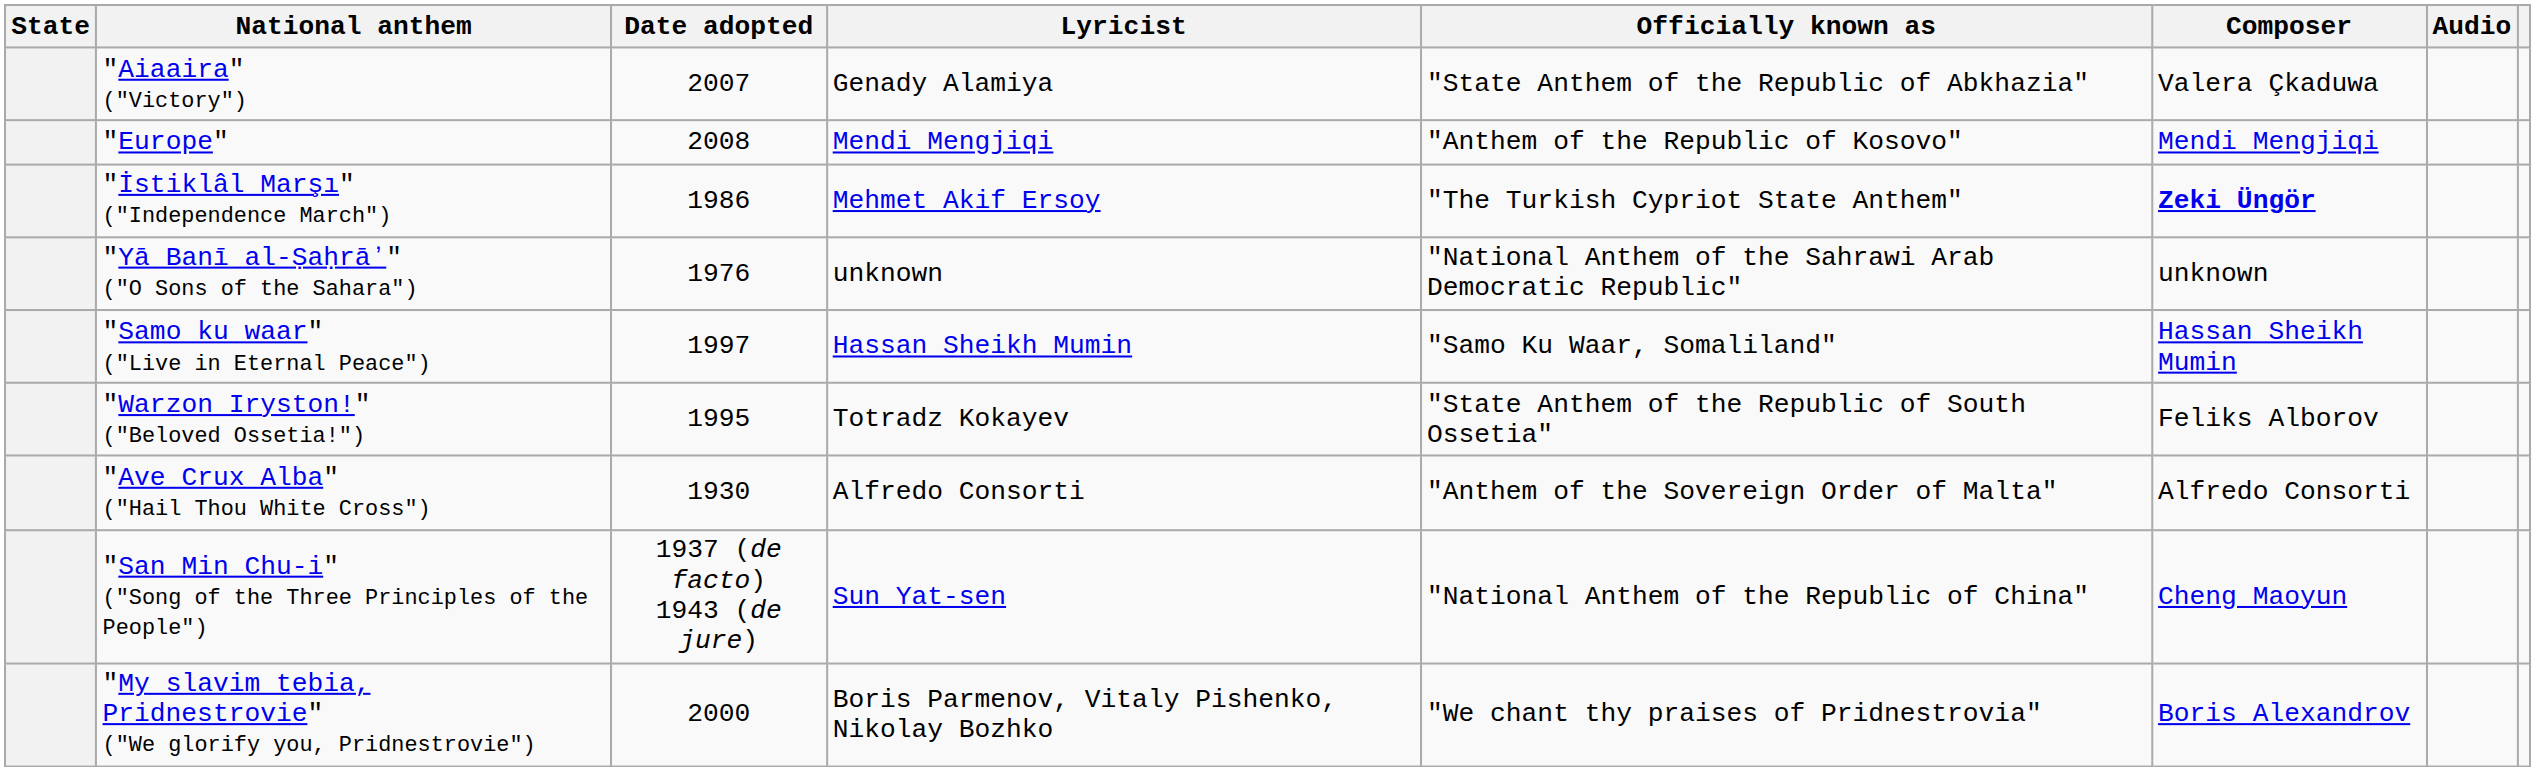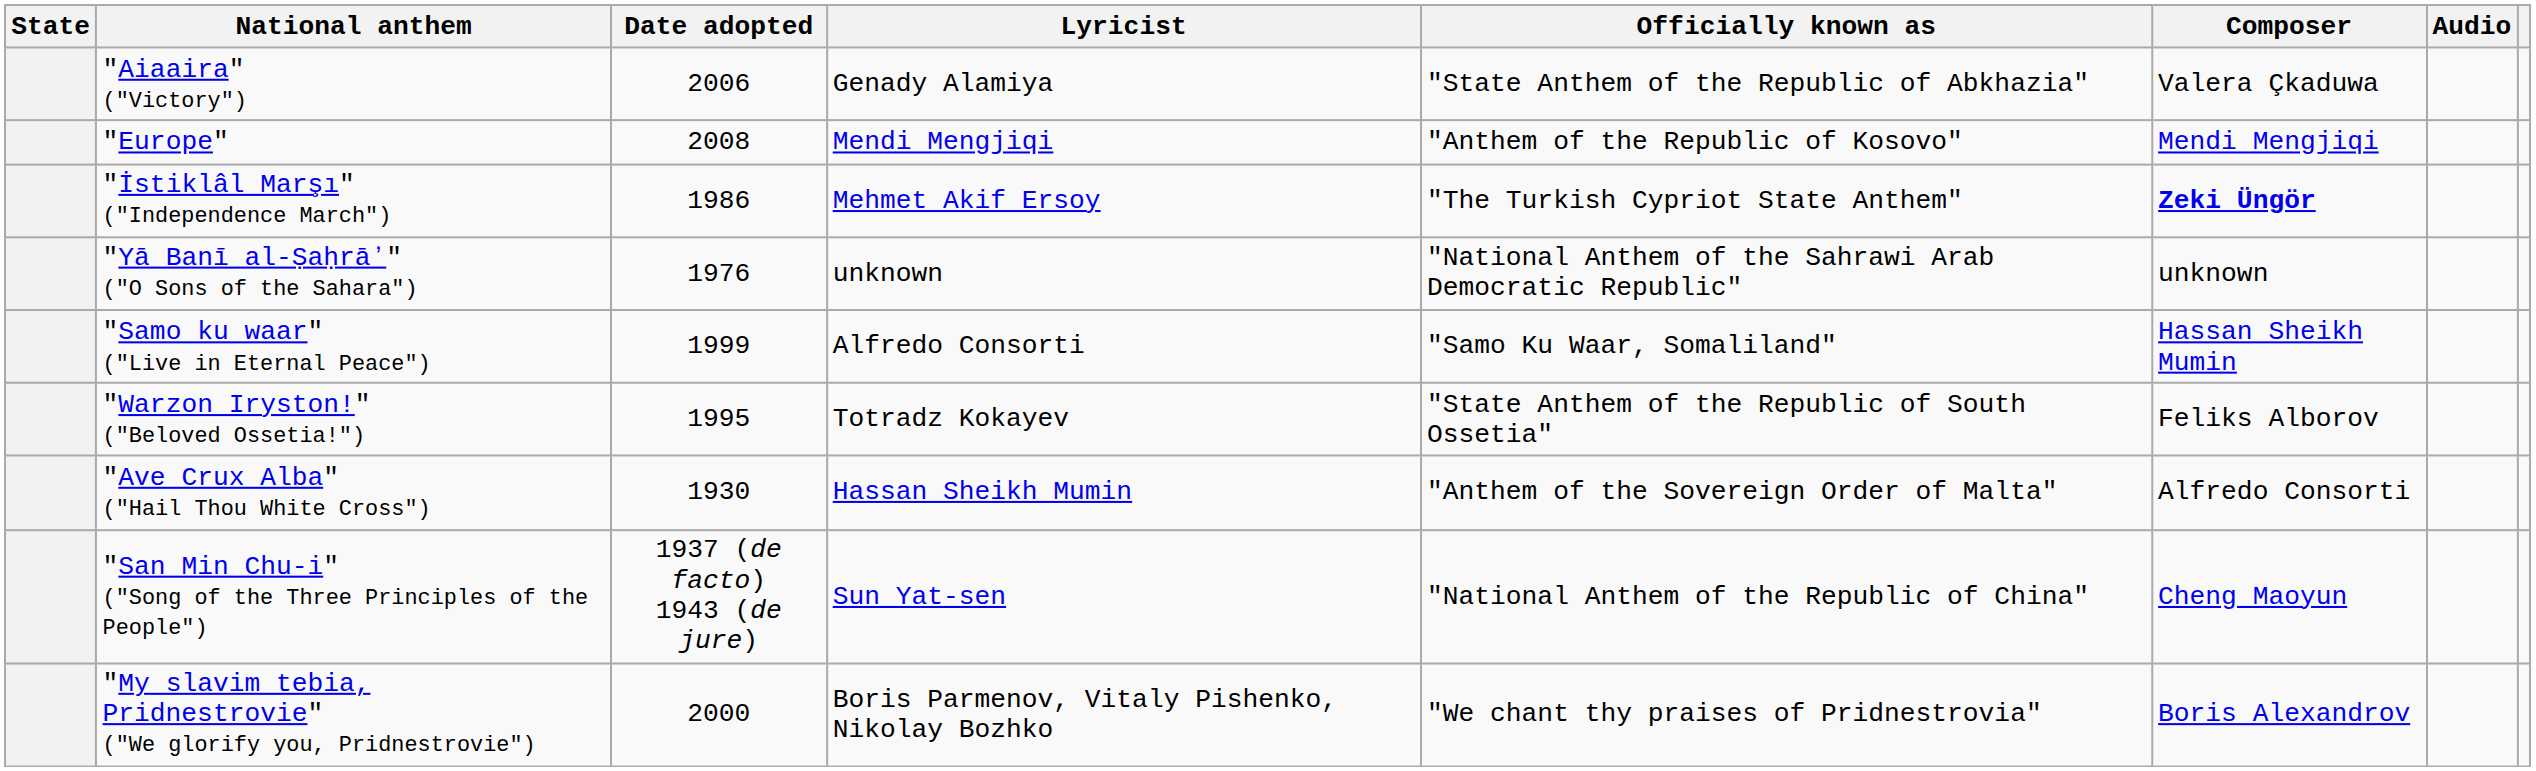 <table class="wikitable plainrowheaders sortable" border=1>
 <tr>
 <th scope=col>State</th>
 <th scope=col>National anthem</th>
 <th scope=col>Date adopted</th>
 <th scope=col>Lyricist</th>
 <th scope=col>Officially known as</th>
 <th scope=col>Composer</th>
 <th scope=col>Audio</th>
 <th scope=col></th>
 </tr>
 <tr>
 <th scope=row> </th>
 <td>"<a href='#'>Aiaaira</a>"<br><small>("Victory")</small></td>
-<td align=center>2007</td>
+<td align=center>2006</td>
 <td>Genady Alamiya</td>
 <td>"State Anthem of the Republic of Abkhazia"</td>
 <td>Valera Çkaduwa</td>
 <td></td>
 <td align="center"></td>
 </tr>
 <tr>
 <th scope=row> </th>
 <td>"<a href='#'>Europe</a>"</td>
 <td align=center>2008</td>
 <td><a href='#'>Mendi Mengjiqi</a></td>
 <td>"Anthem of the Republic of Kosovo"</td>
 <td><a href='#'>Mendi Mengjiqi</a></td>
 <td></td>
 <td align="center"></td>
 </tr>
 <tr>
 <th scope=row> </th>
 <td>"<a href='#'>İstiklâl Marşı</a>"<br><small>("Independence March")</small></td>
 <td align=center>1986</td>
 <td><a href='#'>Mehmet Akif Ersoy</a></td>
 <td>"The Turkish Cypriot State Anthem"</td>
 <td><strong><a href='#'>Zeki Üngör</a></strong></td>
 <td></td>
 <td align="center"></td>
 </tr>
 <tr>
 <th scope=row> </th>
 <td>"<a href='#'>Yā Banī al-Ṣaḥrāʼ</a>"<br><small>("O Sons of the Sahara")</small></td>
 <td align=center>1976</td>
 <td>unknown</td>
 <td>"National Anthem of the Sahrawi Arab Democratic Republic"</td>
 <td>unknown</td>
 <td></td>
 <td align="center"></td>
 </tr>
 <tr>
 <th scope=row> </th>
 <td>"<a href='#'>Samo ku waar</a>"<br><small>("Live in Eternal Peace")</small></td>
-<td align=center>1997</td>
-<td><a href='#'>Hassan Sheikh Mumin</a></td>
+<td align=center>1999</td>
+<td>Alfredo Consorti</td>
 <td>"Samo Ku Waar, Somaliland"</td>
 <td><a href='#'>Hassan Sheikh Mumin</a></td>
 <td></td>
 <td align="center"></td>
 </tr>
 <tr>
 <th scope=row> </th>
 <td>"<a href='#'>Warzon Iryston!</a>"<br><small>("Beloved Ossetia!")</small></td>
 <td align=center>1995</td>
 <td>Totradz Kokayev</td>
 <td>"State Anthem of the Republic of South Ossetia"</td>
 <td>Feliks Alborov</td>
 <td></td>
 <td align="center"></td>
 </tr>
 <tr>
 <th scope=row> </th>
 <td>"<a href='#'>Ave Crux Alba</a>"<br><small>("Hail Thou White Cross")</small></td>
 <td align=center>1930</td>
-<td>Alfredo Consorti</td>
+<td><a href='#'>Hassan Sheikh Mumin</a></td>
 <td>"Anthem of the Sovereign Order of Malta"</td>
 <td>Alfredo Consorti</td>
 <td></td>
 <td align="center"></td>
 </tr>
 <tr>
 <th scope=row> </th>
 <td>"<a href='#'>San Min Chu-i</a>"<br><small>("Song of the Three Principles of the People")</small></td>
 <td align=center>1937 (<em>de facto</em>)<br>1943 (<em>de jure</em>)</td>
 <td><a href='#'>Sun Yat-sen</a></td>
 <td>"National Anthem of the Republic of China"</td>
 <td><a href='#'>Cheng Maoyun</a></td>
 <td></td>
 <td align="center"></td>
 </tr>
 <tr>
 <th scope=row> </th>
 <td>"<a href='#'>My slavim tebia, Pridnestrovie</a>"<br><small>("We glorify you, Pridnestrovie")</small></td>
 <td align=center>2000</td>
 <td>Boris Parmenov, Vitaly Pishenko, Nikolay Bozhko</td>
 <td>"We chant thy praises of Pridnestrovia"</td>
 <td><a href='#'>Boris Alexandrov</a></td>
 <td></td>
 <td align="center"></td>
 </tr>
 </table>
